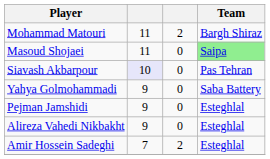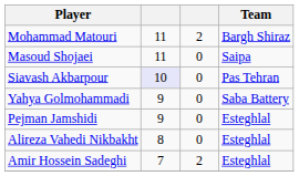 <table class="wikitable" style="text-align: center;">
 <tr>
 <th wight=200>Player</th>
 <th width=40></th>
 <th width=40></th>
 <th wight=180>Team</th>
 </tr>
 <tr>
 <td style="text-align:left"> <a href='#'>Mohammad Matouri</a></td>
 <td>11</td>
 <td>2</td>
 <td style="text-align:left"><a href='#'>Bargh Shiraz</a></td>
 </tr>
 <tr>
 <td style="text-align:left"> <a href='#'>Masoud Shojaei</a></td>
 <td>11</td>
 <td>0</td>
-<td style="background: lightgreen; text-align:left"><a href='#'>Saipa</a></td>
+<td style="text-align:left"><a href='#'>Saipa</a></td>
 </tr>
 <tr>
 <td style="text-align:left"> <a href='#'>Siavash Akbarpour</a></td>
 <td style="background: lavender;">10</td>
 <td>0</td>
 <td style="text-align:left"><a href='#'>Pas Tehran</a></td>
 </tr>
 <tr>
 <td style="text-align:left"> <a href='#'>Yahya Golmohammadi</a></td>
 <td>9</td>
 <td>0</td>
 <td style="text-align:left"><a href='#'>Saba Battery</a></td>
 </tr>
 <tr>
 <td style="text-align:left"> <a href='#'>Pejman Jamshidi</a></td>
 <td>9</td>
 <td>0</td>
 <td style="text-align:left"><a href='#'>Esteghlal</a></td>
 </tr>
 <tr>
 <td style="text-align:left"> <a href='#'>Alireza Vahedi Nikbakht</a></td>
-<td>9</td>
+<td>8</td>
 <td>0</td>
 <td style="text-align:left"><a href='#'>Esteghlal</a></td>
 </tr>
 <tr>
 <td style="text-align:left"> <a href='#'>Amir Hossein Sadeghi</a></td>
 <td>7</td>
 <td>2</td>
 <td style="text-align:left"><a href='#'>Esteghlal</a></td>
 </tr>
 <tr>
 </tr>
 </table>
